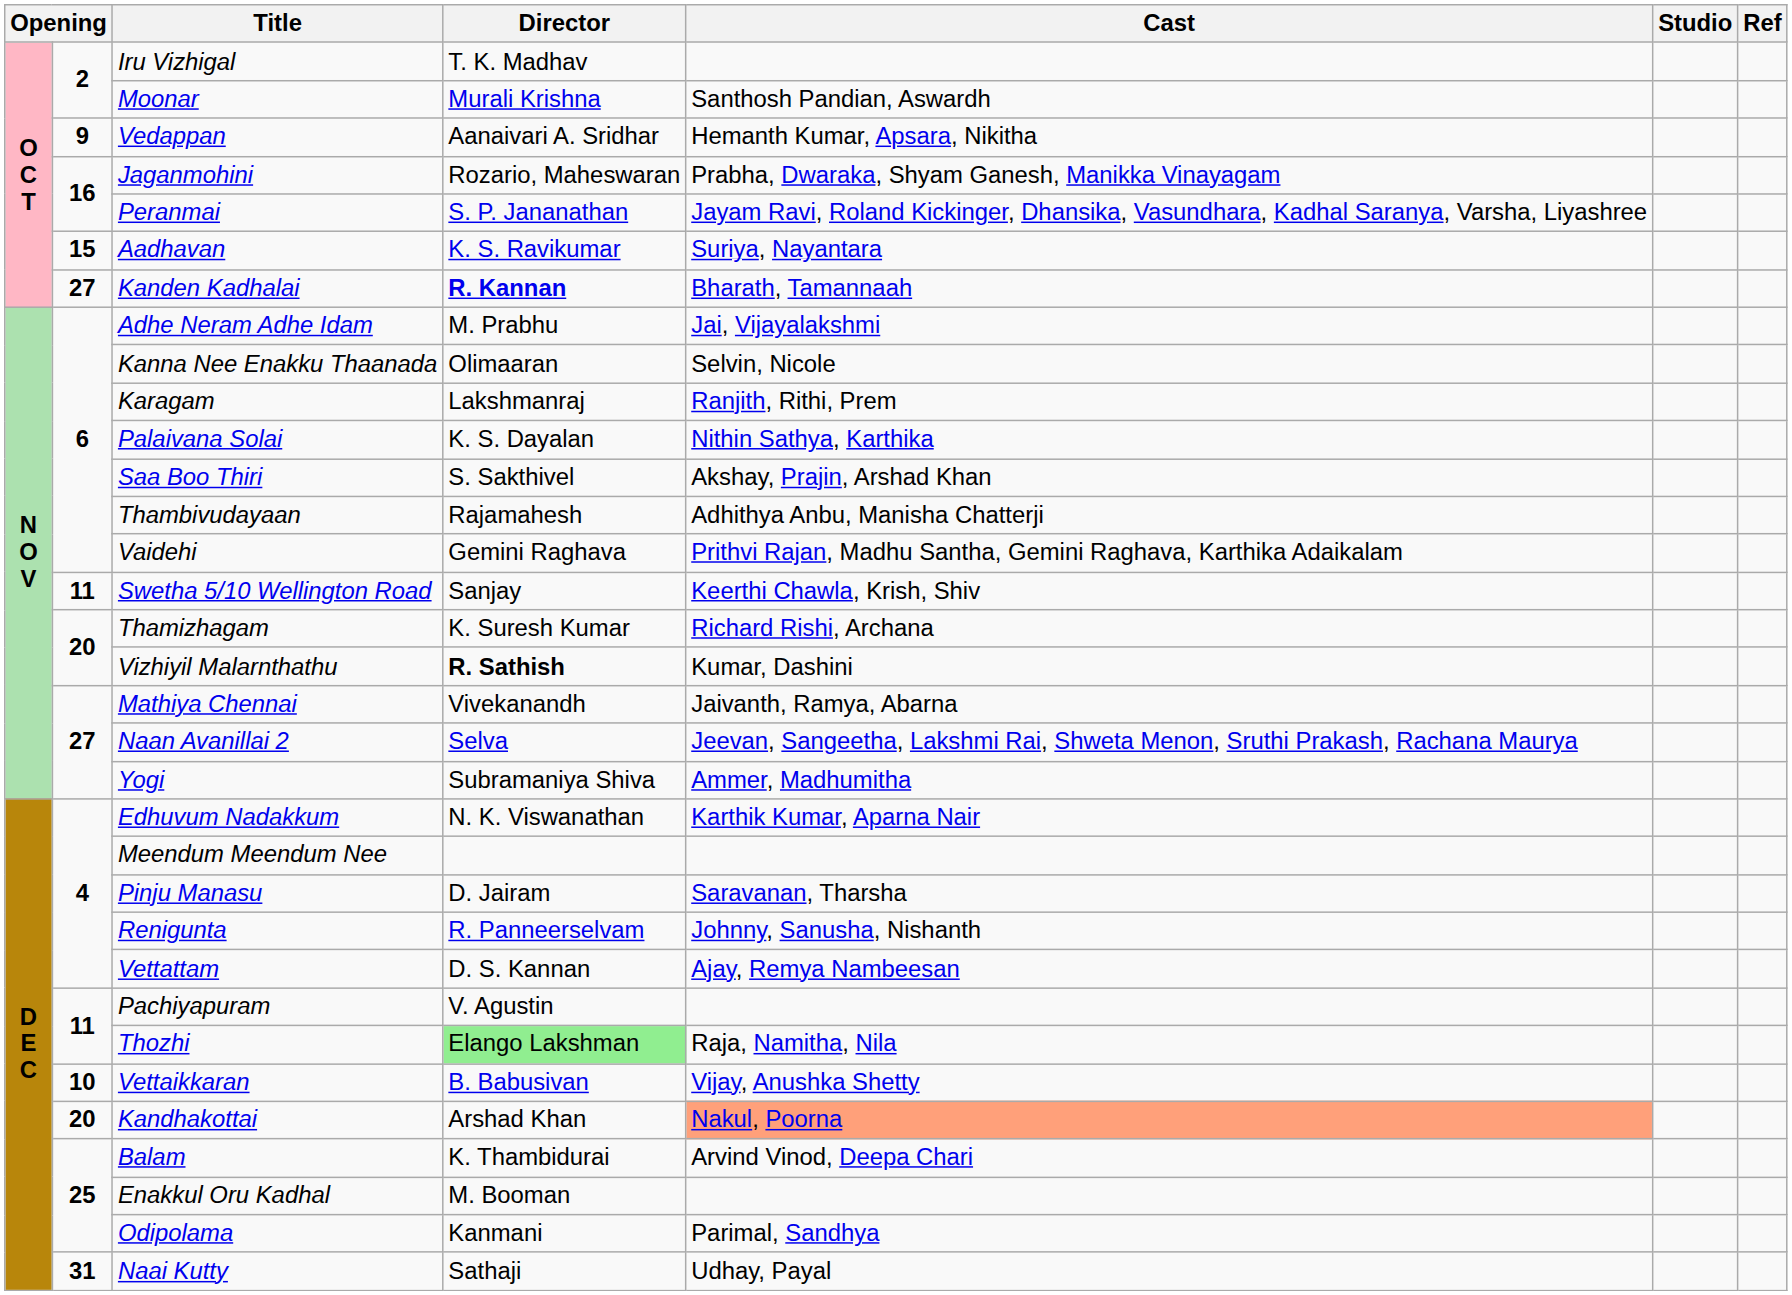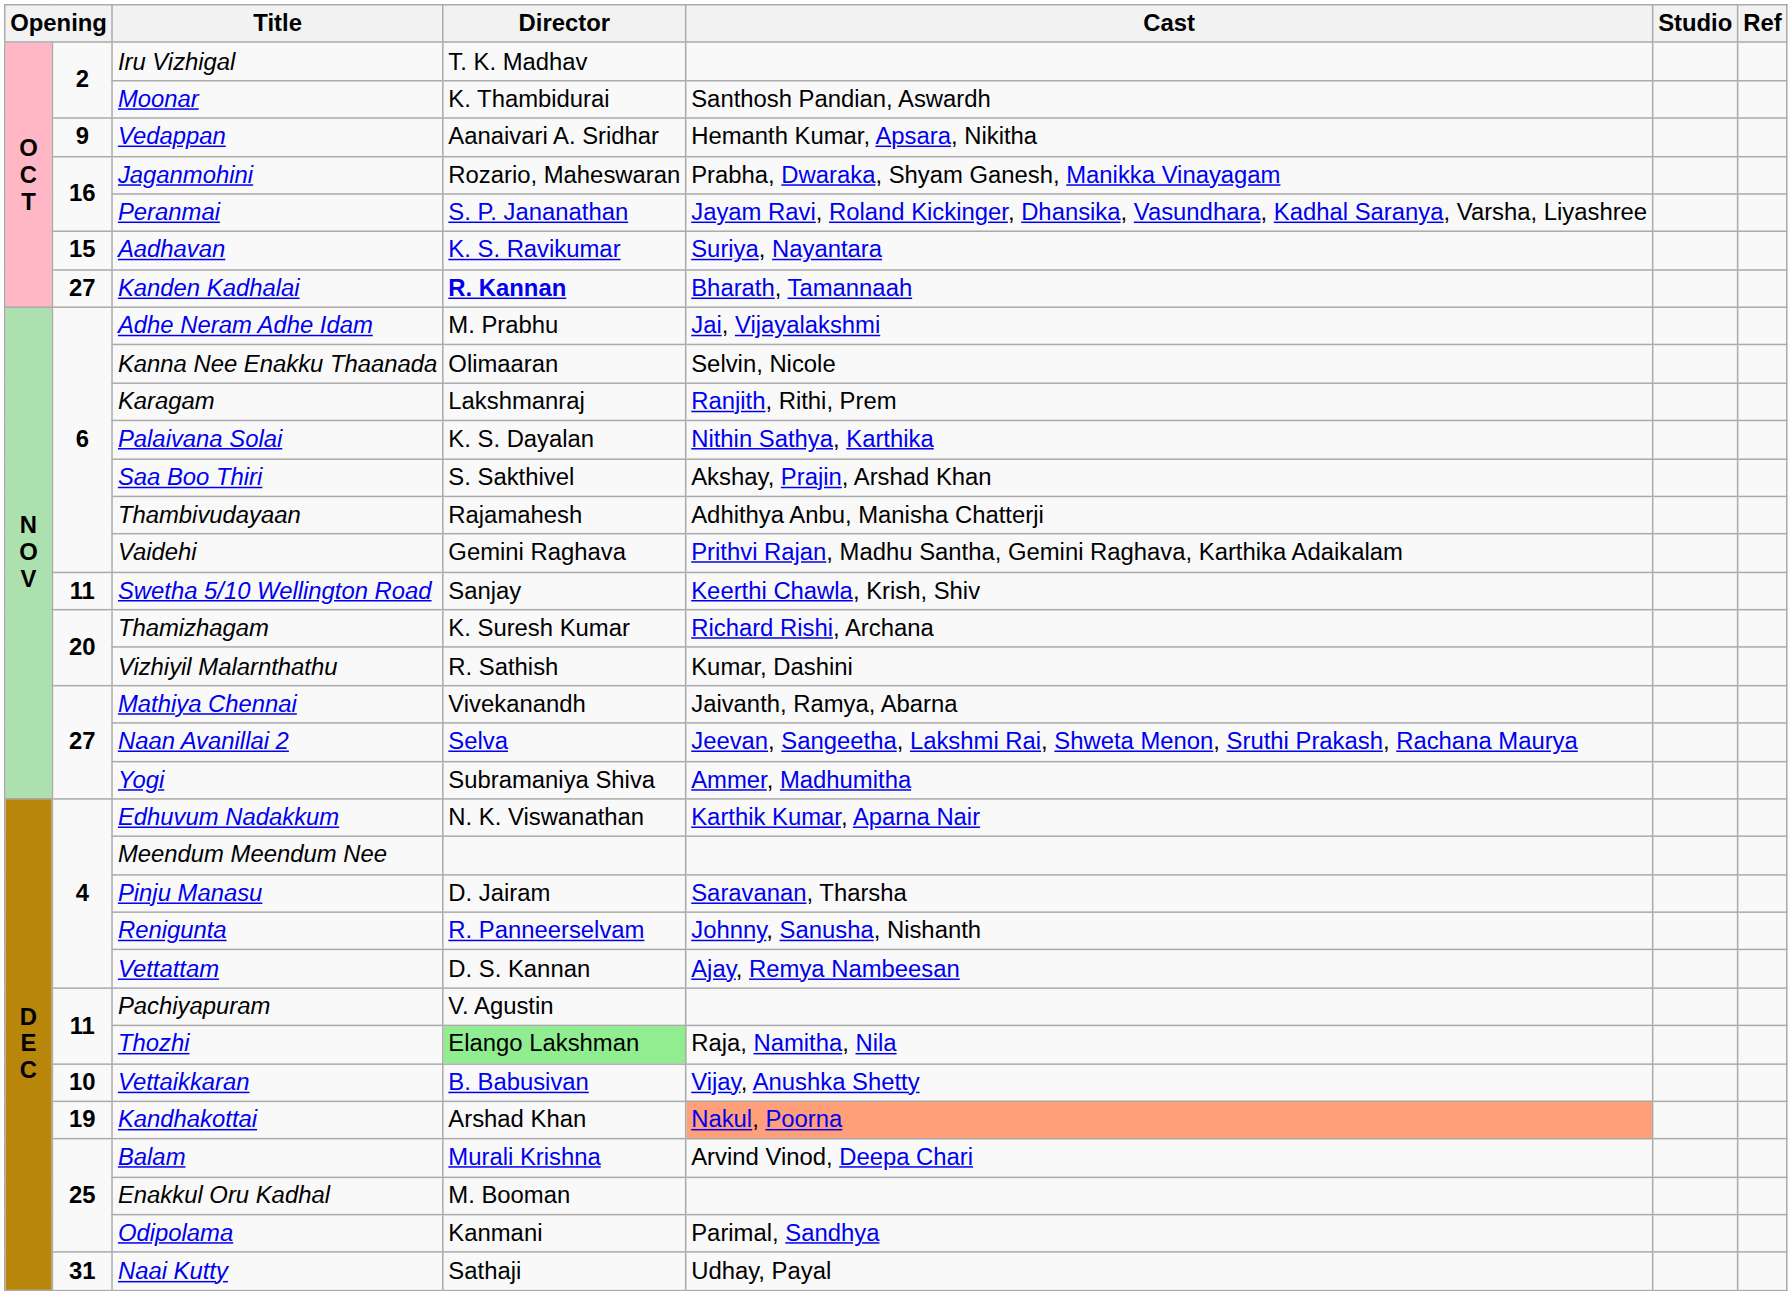 <table class="wikitable">
 <tr>
 <th colspan="2">Opening</th>
 <th>Title</th>
 <th>Director</th>
 <th>Cast</th>
 <th>Studio</th>
 <th>Ref</th>
 </tr>
 <tr October!>
 <td rowspan="7" valign="center" align="center" style="background:#FFB7C5;"><strong>O<br>C<br>T</strong></td>
 <td rowspan="2" align="center"><strong>2</strong></td>
 <td><em>Iru Vizhigal</em></td>
 <td>T. K. Madhav</td>
 <td></td>
 <td></td>
 <td></td>
 </tr>
 <tr>
 <td><em><a href='#'>Moonar</a></em></td>
-<td><a href='#'>Murali Krishna</a></td>
+<td>K. Thambidurai</td>
 <td>Santhosh Pandian, Aswardh</td>
 <td></td>
 <td></td>
 </tr>
 <tr>
 <td rowspan="1" align="center"><strong>9</strong></td>
 <td><em><a href='#'>Vedappan</a></em></td>
 <td>Aanaivari A. Sridhar</td>
 <td>Hemanth Kumar, <a href='#'>Apsara</a>, Nikitha</td>
 <td></td>
 <td></td>
 </tr>
 <tr>
 <td rowspan="2" align="center"><strong>16</strong></td>
 <td><em><a href='#'>Jaganmohini</a></em></td>
 <td>Rozario, Maheswaran</td>
 <td>Prabha, <a href='#'>Dwaraka</a>, Shyam Ganesh, <a href='#'>Manikka Vinayagam</a></td>
 <td></td>
 <td></td>
 </tr>
 <tr>
 <td><em><a href='#'>Peranmai</a></em></td>
 <td><a href='#'>S. P. Jananathan</a></td>
 <td><a href='#'>Jayam Ravi</a>, <a href='#'>Roland Kickinger</a>, <a href='#'>Dhansika</a>, <a href='#'>Vasundhara</a>, <a href='#'>Kadhal Saranya</a>, Varsha, Liyashree</td>
 <td></td>
 <td></td>
 </tr>
 <tr>
 <td rowspan="1" align="center"><strong>15</strong></td>
 <td><em><a href='#'>Aadhavan</a></em></td>
 <td><a href='#'>K. S. Ravikumar</a></td>
 <td><a href='#'>Suriya</a>, <a href='#'>Nayantara</a></td>
 <td></td>
 <td></td>
 </tr>
 <tr>
 <td rowspan="1" align="center"><strong>27</strong></td>
 <td><em><a href='#'>Kanden Kadhalai</a></em></td>
 <td><strong><a href='#'>R. Kannan</a></strong></td>
 <td><a href='#'>Bharath</a>, <a href='#'>Tamannaah</a></td>
 <td></td>
 <td></td>
 </tr>
 <tr November!>
 <td rowspan="13" valign="center" align="center" style="background:#ACE1AF;"><strong>N<br>O<br>V</strong></td>
 <td rowspan="7" align="center"><strong>6</strong></td>
 <td><em><a href='#'>Adhe Neram Adhe Idam</a></em></td>
 <td>M. Prabhu</td>
 <td><a href='#'>Jai</a>, <a href='#'>Vijayalakshmi</a></td>
 <td></td>
 <td></td>
 </tr>
 <tr>
 <td><em>Kanna Nee Enakku Thaanada</em></td>
 <td>Olimaaran</td>
 <td>Selvin, Nicole</td>
 <td></td>
 <td></td>
 </tr>
 <tr>
 <td><em>Karagam</em></td>
 <td>Lakshmanraj</td>
 <td><a href='#'>Ranjith</a>, Rithi, Prem</td>
 <td></td>
 <td></td>
 </tr>
 <tr>
 <td><em><a href='#'>Palaivana Solai</a></em></td>
 <td>K. S. Dayalan</td>
 <td><a href='#'>Nithin Sathya</a>, <a href='#'>Karthika</a></td>
 <td></td>
 <td></td>
 </tr>
 <tr>
 <td><em><a href='#'>Saa Boo Thiri</a></em></td>
 <td>S. Sakthivel</td>
 <td>Akshay, <a href='#'>Prajin</a>, Arshad Khan</td>
 <td></td>
 <td></td>
 </tr>
 <tr>
 <td><em>Thambivudayaan</em></td>
 <td>Rajamahesh</td>
 <td>Adhithya Anbu, Manisha Chatterji</td>
 <td></td>
 <td></td>
 </tr>
 <tr>
 <td><em>Vaidehi</em></td>
 <td>Gemini Raghava</td>
 <td><a href='#'>Prithvi Rajan</a>, Madhu Santha, Gemini Raghava, Karthika Adaikalam</td>
 <td></td>
 <td></td>
 </tr>
 <tr>
 <td rowspan="1" align="center"><strong>11</strong></td>
 <td><em><a href='#'>Swetha 5/10 Wellington Road</a></em></td>
 <td>Sanjay</td>
 <td><a href='#'>Keerthi Chawla</a>, Krish, Shiv</td>
 <td></td>
 <td></td>
 </tr>
 <tr>
 <td rowspan="2" align="center"><strong>20</strong></td>
 <td><em>Thamizhagam</em></td>
 <td>K. Suresh Kumar</td>
 <td><a href='#'>Richard Rishi</a>, Archana</td>
 <td></td>
 <td></td>
 </tr>
 <tr>
 <td><em>Vizhiyil Malarnthathu</em></td>
-<td><strong>R. Sathish</strong></td>
+<td>R. Sathish</td>
 <td>Kumar, Dashini</td>
 <td></td>
 <td></td>
 </tr>
 <tr>
 <td rowspan="3" align="center"><strong>27</strong></td>
 <td><em><a href='#'>Mathiya Chennai</a></em></td>
 <td>Vivekanandh</td>
 <td>Jaivanth, Ramya, Abarna</td>
 <td></td>
 <td></td>
 </tr>
 <tr>
 <td><em><a href='#'>Naan Avanillai 2</a></em></td>
 <td><a href='#'>Selva</a></td>
 <td><a href='#'>Jeevan</a>, <a href='#'>Sangeetha</a>, <a href='#'>Lakshmi Rai</a>, <a href='#'>Shweta Menon</a>, <a href='#'>Sruthi Prakash</a>, <a href='#'>Rachana Maurya</a></td>
 <td></td>
 <td></td>
 </tr>
 <tr>
 <td><em><a href='#'>Yogi</a></em></td>
 <td>Subramaniya Shiva</td>
 <td><a href='#'>Ammer</a>, <a href='#'>Madhumitha</a></td>
 <td></td>
 <td></td>
 </tr>
 <tr December!>
 <td rowspan="13" valign="center" align="center" style="background:#B8860B;"><strong>D<br>E<br>C</strong></td>
 <td rowspan="5" align="center"><strong>4</strong></td>
 <td><em><a href='#'>Edhuvum Nadakkum</a></em></td>
 <td>N. K. Viswanathan</td>
 <td><a href='#'>Karthik Kumar</a>, <a href='#'>Aparna Nair</a></td>
 <td></td>
 <td></td>
 </tr>
 <tr>
 <td><em>Meendum Meendum Nee</em></td>
 <td></td>
 <td></td>
 <td></td>
 <td></td>
 </tr>
 <tr>
 <td><em><a href='#'>Pinju Manasu</a></em></td>
 <td>D. Jairam</td>
 <td><a href='#'>Saravanan</a>, Tharsha</td>
 <td></td>
 <td></td>
 </tr>
 <tr>
 <td><em><a href='#'>Renigunta</a></em></td>
 <td><a href='#'>R. Panneerselvam</a></td>
 <td><a href='#'>Johnny</a>, <a href='#'>Sanusha</a>, Nishanth</td>
 <td></td>
 <td></td>
 </tr>
 <tr>
 <td><em><a href='#'>Vettattam</a></em></td>
 <td>D. S. Kannan</td>
 <td><a href='#'>Ajay</a>, <a href='#'>Remya Nambeesan</a></td>
 <td></td>
 <td></td>
 </tr>
 <tr>
 <td rowspan="2" align="center"><strong>11</strong></td>
 <td><em>Pachiyapuram</em></td>
 <td>V. Agustin</td>
 <td></td>
 <td></td>
 <td></td>
 </tr>
 <tr>
 <td><em><a href='#'>Thozhi</a></em></td>
 <td style="background: lightgreen;">Elango Lakshman</td>
 <td>Raja, <a href='#'>Namitha</a>, <a href='#'>Nila</a></td>
 <td></td>
 <td></td>
 </tr>
 <tr>
 <td rowspan="1" align="center"><strong>10</strong></td>
 <td><em><a href='#'>Vettaikkaran</a></em></td>
 <td><a href='#'>B. Babusivan</a></td>
 <td><a href='#'>Vijay</a>, <a href='#'>Anushka Shetty</a></td>
 <td></td>
 <td></td>
 </tr>
 <tr>
-<td rowspan="1" align="center"><strong>20</strong></td>
+<td rowspan="1" align="center"><strong>19</strong></td>
 <td><em><a href='#'>Kandhakottai</a></em></td>
 <td>Arshad Khan</td>
 <td style="background: lightsalmon;"><a href='#'>Nakul</a>, <a href='#'>Poorna</a></td>
 <td></td>
 <td></td>
 </tr>
 <tr>
 <td rowspan="3" align="center"><strong>25</strong></td>
 <td><em><a href='#'>Balam</a></em></td>
-<td>K. Thambidurai</td>
+<td><a href='#'>Murali Krishna</a></td>
 <td>Arvind Vinod, <a href='#'>Deepa Chari</a></td>
 <td></td>
 <td></td>
 </tr>
 <tr>
 <td><em>Enakkul Oru Kadhal</em></td>
 <td>M. Booman</td>
 <td></td>
 <td></td>
 <td></td>
 </tr>
 <tr>
 <td><em><a href='#'>Odipolama</a></em></td>
 <td>Kanmani</td>
 <td>Parimal, <a href='#'>Sandhya</a></td>
 <td></td>
 <td></td>
 </tr>
 <tr>
 <td rowspan="1" align="center"><strong>31</strong></td>
 <td><em><a href='#'>Naai Kutty</a></em></td>
 <td>Sathaji</td>
 <td>Udhay, Payal</td>
 <td></td>
 <td></td>
 </tr>
 </table>
